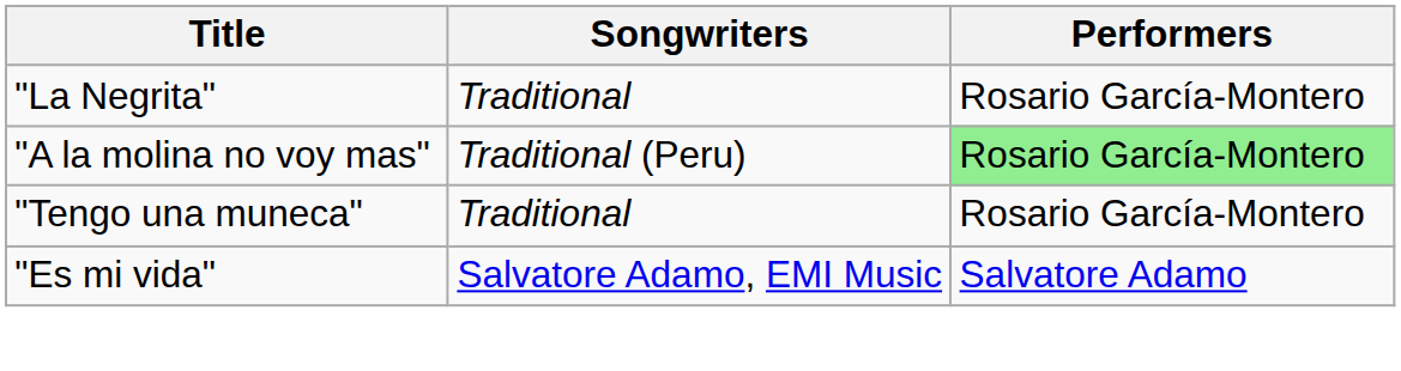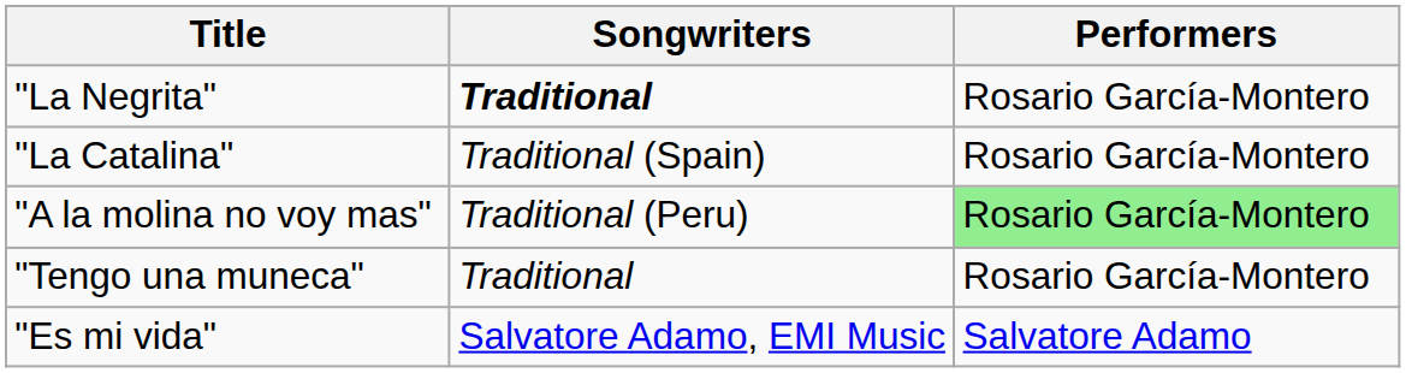 <table class="wikitable">
 <tr>
 <th style="text-align:center; width:180px;">Title</th>
 <th style="text-align:center;">Songwriters</th>
 <th style="text-align:center; width:180px;">Performers</th>
 </tr>
 <tr>
 <td>"La Negrita"</td>
-<td><em>Traditional</em></td>
+<td><strong><em>Traditional</em></strong></td>
+<td>Rosario García-Montero</td>
+</tr>
+<tr>
+<td>"La Catalina"</td>
+<td><em>Traditional</em> (Spain)</td>
 <td>Rosario García-Montero</td>
 </tr>
 <tr>
 <td>"A la molina no voy mas"</td>
 <td><em>Traditional</em> (Peru)</td>
 <td style="background: lightgreen;">Rosario García-Montero</td>
 </tr>
 <tr>
 <td>"Tengo una muneca"</td>
 <td><em>Traditional</em></td>
 <td>Rosario García-Montero</td>
 </tr>
 <tr>
 <td>"Es mi vida"</td>
 <td><a href='#'>Salvatore Adamo</a>, <a href='#'>EMI Music</a></td>
 <td><a href='#'>Salvatore Adamo</a></td>
 </tr>
 </table>
